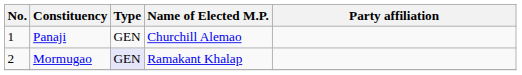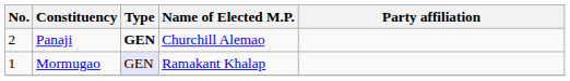 <table class="wikitable" style="font-size:95%;">
 <tr>
 <th>No.</th>
 <th>Constituency</th>
 <th>Type</th>
 <th>Name of Elected M.P.</th>
 <th colspan="2" style="width:18em">Party affiliation</th>
 </tr>
 <tr>
-<td>1</td>
+<td>2</td>
 <td><a href='#'>Panaji</a></td>
-<td>GEN</td>
+<td><strong>GEN</strong></td>
 <td><a href='#'>Churchill Alemao</a></td>
 <td></td>
 </tr>
 <tr>
-<td>2</td>
+<td>1</td>
 <td><a href='#'>Mormugao</a></td>
 <td style="background: lavender;">GEN</td>
 <td><a href='#'>Ramakant Khalap</a></td>
 <td></td>
 </tr>
 <tr>
 </tr>
 </table>
